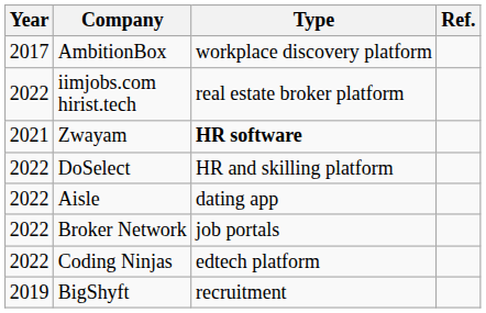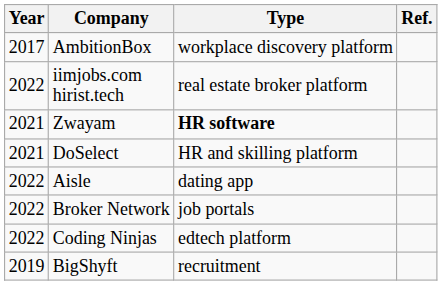 <table class="wikitable">
 <tr>
 <th>Year</th>
 <th>Company</th>
 <th>Type</th>
 <th>Ref.</th>
 </tr>
 <tr>
 <td>2017</td>
 <td>AmbitionBox</td>
 <td>workplace discovery platform</td>
 <td></td>
 </tr>
 <tr>
 <td>2022</td>
 <td>iimjobs.com<br>hirist.tech</td>
 <td>real estate broker platform</td>
 <td></td>
 </tr>
 <tr>
 <td>2021</td>
 <td>Zwayam</td>
 <td><strong>HR software</strong></td>
 <td></td>
 </tr>
 <tr>
-<td>2022</td>
+<td>2021</td>
 <td>DoSelect</td>
 <td>HR and skilling platform</td>
 <td></td>
 </tr>
 <tr>
 <td>2022</td>
 <td>Aisle</td>
 <td>dating app</td>
 <td></td>
 </tr>
 <tr>
 <td>2022</td>
 <td>Broker Network</td>
 <td>job portals</td>
 <td></td>
 </tr>
 <tr>
 <td>2022</td>
 <td>Coding Ninjas</td>
 <td>edtech platform</td>
 <td></td>
 </tr>
 <tr>
 <td>2019</td>
 <td>BigShyft</td>
 <td>recruitment</td>
 <td></td>
 </tr>
 </table>
